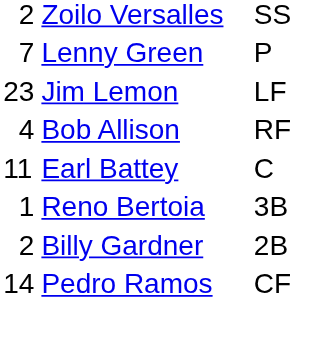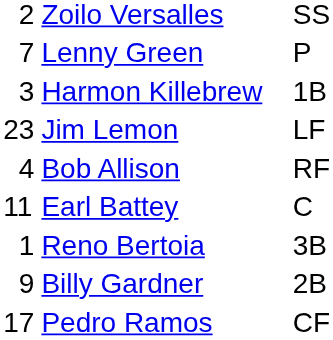 <table>
 <tr>
 <td>  2</td>
 <td><a href='#'>Zoilo Versalles</a>   </td>
 <td>SS</td>
 </tr>
 <tr>
 <td>  7</td>
 <td><a href='#'>Lenny Green</a></td>
 <td>P</td>
+</tr>
+<tr>
+<td>  3</td>
+<td><a href='#'>Harmon Killebrew</a>    </td>
+<td>1B</td>
 </tr>
 <tr>
 <td>23</td>
 <td><a href='#'>Jim Lemon</a></td>
 <td>LF</td>
 </tr>
 <tr>
 <td>  4</td>
 <td><a href='#'>Bob Allison</a></td>
 <td>RF</td>
 </tr>
 <tr>
 <td>11</td>
 <td><a href='#'>Earl Battey</a></td>
 <td>C</td>
 </tr>
 <tr>
 <td>  1</td>
 <td><a href='#'>Reno Bertoia</a></td>
 <td>3B</td>
 </tr>
 <tr>
-<td>  2</td>
+<td>  9</td>
 <td><a href='#'>Billy Gardner</a></td>
 <td>2B</td>
 </tr>
 <tr>
-<td>14</td>
+<td>17</td>
 <td><a href='#'>Pedro Ramos</a></td>
 <td>CF</td>
 </tr>
 <tr>
 </tr>
 </table>
